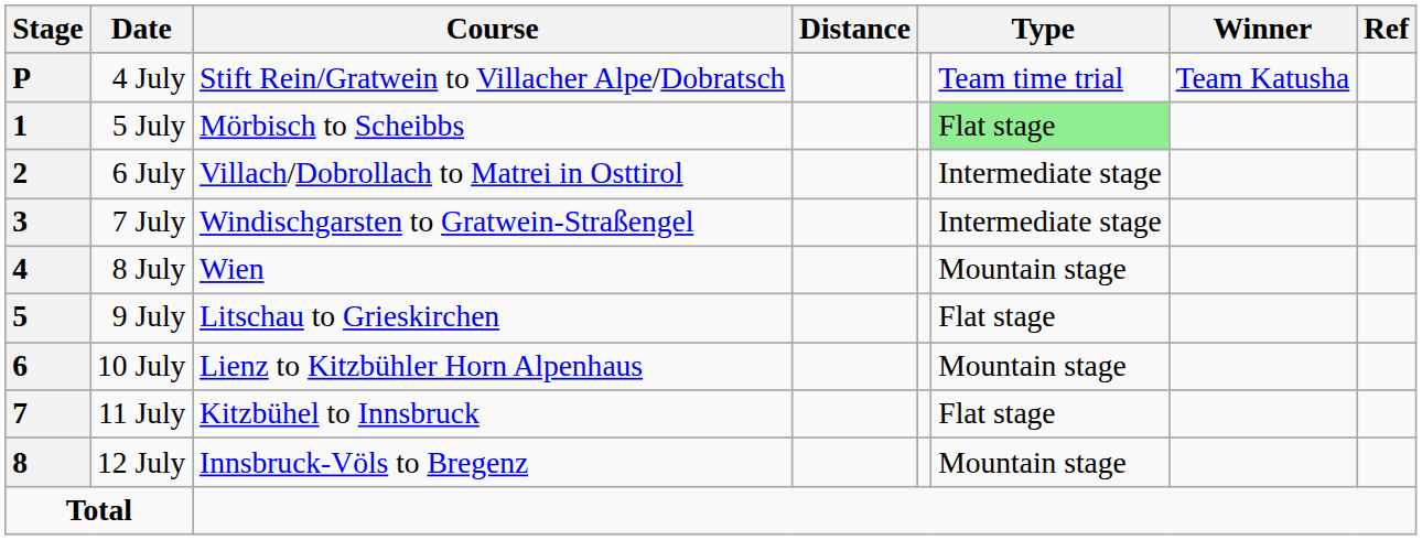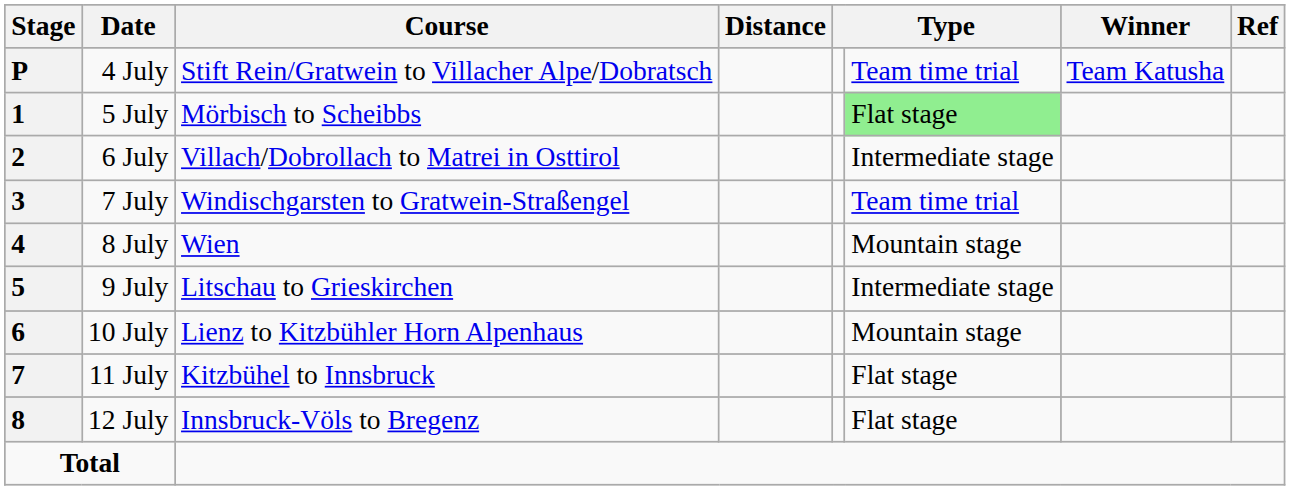 <table class="wikitable">
 <tr>
 <th>Stage</th>
 <th>Date</th>
 <th>Course</th>
 <th>Distance</th>
 <th colspan="2">Type</th>
 <th>Winner</th>
 <th>Ref</th>
 </tr>
 <tr>
 <th style="text-align:left">P</th>
 <td align=right>4 July</td>
 <td><a href='#'>Stift Rein/Gratwein</a> to <a href='#'>Villacher Alpe</a>/<a href='#'>Dobratsch</a></td>
 <td style="text-align:center;"></td>
 <td></td>
 <td><a href='#'>Team time trial</a></td>
 <td><a href='#'>Team Katusha</a></td>
 <td></td>
 </tr>
 <tr>
 <th style="text-align:left">1</th>
 <td align=right>5 July</td>
 <td><a href='#'>Mörbisch</a> to <a href='#'>Scheibbs</a></td>
 <td style="text-align:center;"></td>
 <td></td>
 <td style="background: lightgreen;">Flat stage</td>
 <td></td>
 <td></td>
 </tr>
 <tr>
 <th style="text-align:left">2</th>
 <td align=right>6 July</td>
 <td><a href='#'>Villach</a>/<a href='#'>Dobrollach</a> to <a href='#'>Matrei in Osttirol</a></td>
 <td style="text-align:center;"></td>
 <td></td>
 <td>Intermediate stage</td>
 <td></td>
 <td></td>
 </tr>
 <tr>
 <th style="text-align:left">3</th>
 <td align=right>7 July</td>
 <td><a href='#'>Windischgarsten</a> to <a href='#'>Gratwein-Straßengel</a></td>
 <td style="text-align:center;"></td>
 <td></td>
-<td>Intermediate stage</td>
+<td><a href='#'>Team time trial</a></td>
 <td></td>
 <td></td>
 </tr>
 <tr>
 <th style="text-align:left">4</th>
 <td align=right>8 July</td>
 <td><a href='#'>Wien</a></td>
 <td style="text-align:center;"></td>
 <td></td>
 <td>Mountain stage</td>
 <td></td>
 <td></td>
 </tr>
 <tr>
 <th style="text-align:left">5</th>
 <td align=right>9 July</td>
 <td><a href='#'>Litschau</a> to <a href='#'>Grieskirchen</a></td>
 <td style="text-align:center;"></td>
 <td></td>
-<td>Flat stage</td>
+<td>Intermediate stage</td>
 <td></td>
 <td></td>
 </tr>
 <tr>
 <th style="text-align:left">6</th>
 <td align=right>10 July</td>
 <td><a href='#'>Lienz</a> to <a href='#'>Kitzbühler Horn Alpenhaus</a></td>
 <td style="text-align:center;"></td>
 <td></td>
 <td>Mountain stage</td>
 <td></td>
 <td></td>
 </tr>
 <tr>
 <th style="text-align:left">7</th>
 <td align=right>11 July</td>
 <td><a href='#'>Kitzbühel</a> to <a href='#'>Innsbruck</a></td>
 <td style="text-align:center;"></td>
 <td></td>
 <td>Flat stage</td>
 <td></td>
 <td></td>
 </tr>
 <tr>
 <th style="text-align:left">8</th>
 <td align=right>12 July</td>
 <td><a href='#'>Innsbruck-Völs</a> to <a href='#'>Bregenz</a></td>
 <td style="text-align:center;"></td>
 <td></td>
-<td>Mountain stage</td>
+<td>Flat stage</td>
 <td></td>
 <td></td>
 </tr>
 <tr>
 <td colspan="2" style="text-align:center;"><strong>Total</strong></td>
 <td colspan="6" style="text-align:center;"></td>
 </tr>
 </table>
